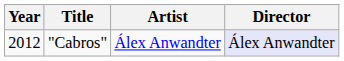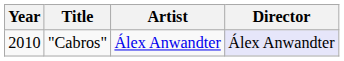 <table class="wikitable">
 <tr>
 <th>Year</th>
 <th>Title</th>
 <th>Artist</th>
 <th>Director</th>
 </tr>
 <tr>
-<td>2012</td>
+<td>2010</td>
 <td>"Cabros"</td>
 <td><a href='#'>Álex Anwandter</a></td>
 <td style="background: lavender;">Álex Anwandter</td>
 </tr>
 </table>
